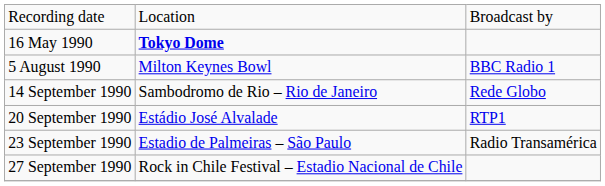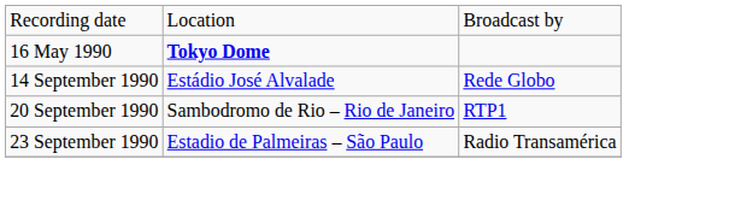 <table class="wikitable">
 <tr>
 <td>Recording date</td>
 <td>Location</td>
 <td>Broadcast by</td>
 </tr>
 <tr>
 <td>16 May 1990</td>
 <td><strong><a href='#'>Tokyo Dome</a></strong></td>
 <td></td>
 </tr>
 <tr>
-<td>5 August 1990</td>
-<td><a href='#'>Milton Keynes Bowl</a></td>
-<td><a href='#'>BBC Radio 1</a></td>
-</tr>
-<tr>
 <td>14 September 1990</td>
-<td>Sambodromo de Rio – <a href='#'>Rio de Janeiro</a></td>
+<td><a href='#'>Estádio José Alvalade</a></td>
 <td><a href='#'>Rede Globo</a></td>
 </tr>
 <tr>
 <td>20 September 1990</td>
-<td><a href='#'>Estádio José Alvalade</a></td>
+<td>Sambodromo de Rio – <a href='#'>Rio de Janeiro</a></td>
 <td><a href='#'>RTP1</a></td>
 </tr>
 <tr>
 <td>23 September 1990</td>
 <td><a href='#'>Estadio de Palmeiras</a> – <a href='#'>São Paulo</a></td>
 <td>Radio Transamérica</td>
 </tr>
-<tr>
-<td>27 September 1990</td>
-<td>Rock in Chile Festival – <a href='#'>Estadio Nacional de Chile</a></td>
-<td></td>
-</tr>
 <tr 29 September 1990 - Derby Festival - >
 </tr>
 </table>
